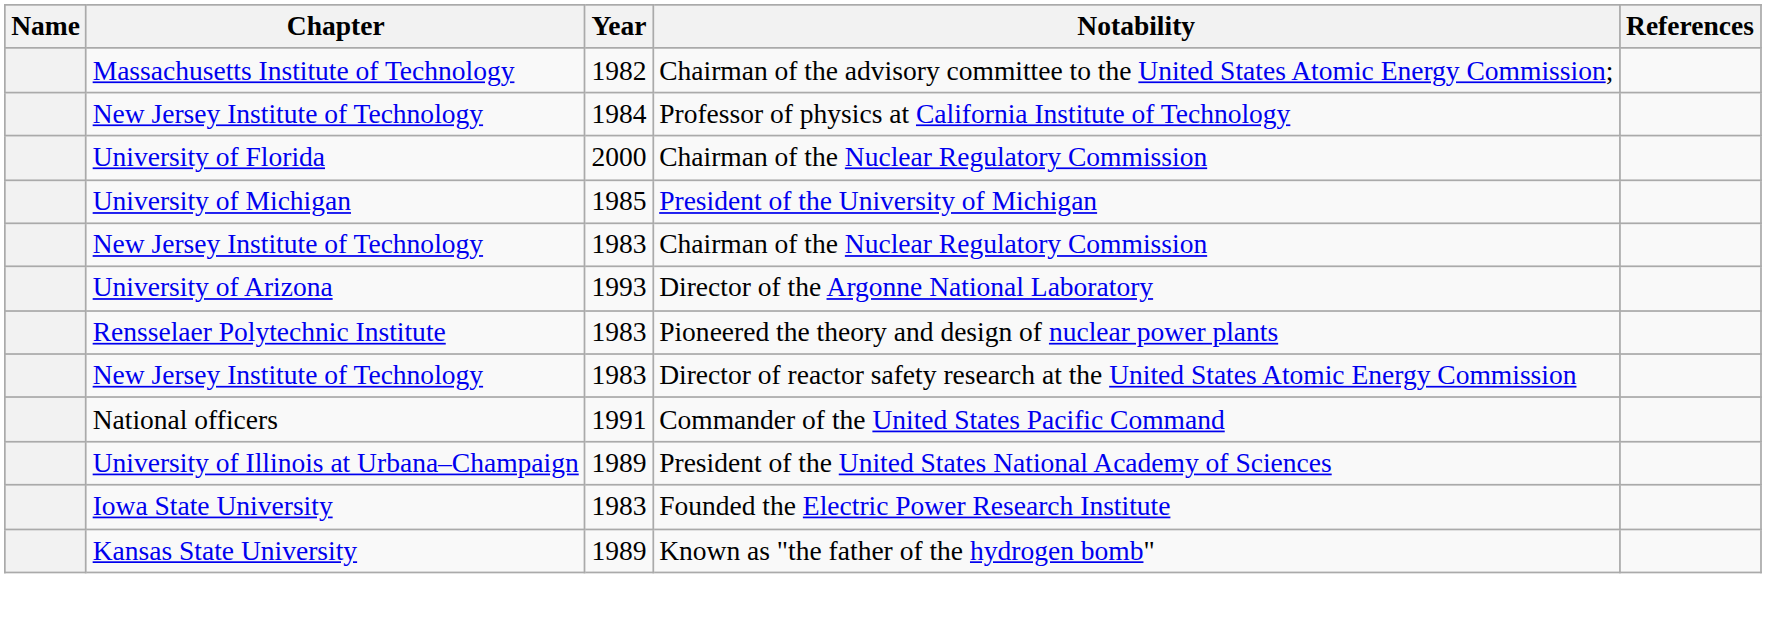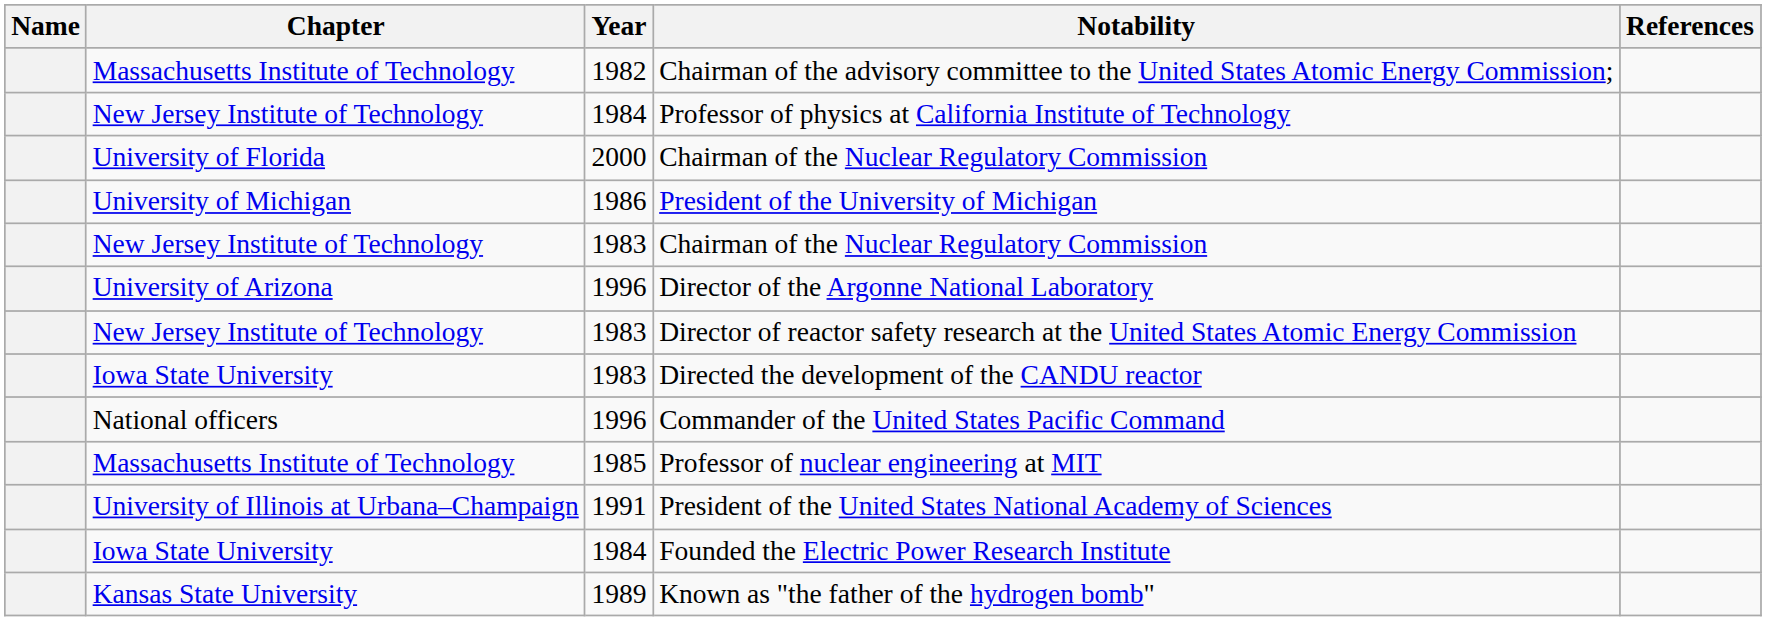 <table class="wikitable plainrowheaders sortable">
 <tr>
 <th scope=col>Name</th>
 <th scope=col>Chapter</th>
 <th scope=col>Year</th>
 <th scope=col class=unsortable>Notability</th>
 <th scope=col class=unsortable>References</th>
 </tr>
 <tr>
 <th scope=row></th>
 <td><a href='#'>Massachusetts Institute of Technology</a></td>
 <td>1982</td>
 <td align=left>Chairman of the advisory committee to the <a href='#'>United States Atomic Energy Commission</a>;</td>
 <td></td>
 </tr>
 <tr>
 <th scope=row></th>
 <td><a href='#'>New Jersey Institute of Technology</a></td>
 <td>1984</td>
 <td align=left>Professor of physics at <a href='#'>California Institute of Technology</a></td>
 <td></td>
 </tr>
 <tr>
 <th scope=row></th>
 <td><a href='#'>University of Florida</a></td>
 <td>2000</td>
 <td align=left>Chairman of the <a href='#'>Nuclear Regulatory Commission</a></td>
 <td></td>
 </tr>
 <tr>
 <th scope=row></th>
 <td><a href='#'>University of Michigan</a></td>
-<td>1985</td>
+<td>1986</td>
 <td align=left><a href='#'>President of the University of Michigan</a></td>
 <td></td>
 </tr>
 <tr>
 <th scope=row></th>
 <td><a href='#'>New Jersey Institute of Technology</a></td>
 <td>1983</td>
 <td align=left>Chairman of the <a href='#'>Nuclear Regulatory Commission</a></td>
 <td></td>
 </tr>
 <tr>
 <th scope=row></th>
 <td><a href='#'>University of Arizona</a></td>
-<td>1993</td>
+<td>1996</td>
 <td align=left>Director of the <a href='#'>Argonne National Laboratory</a></td>
-<td></td>
-</tr>
-<tr>
-<th scope=row></th>
-<td><a href='#'>Rensselaer Polytechnic Institute</a></td>
-<td>1983</td>
-<td align=left>Pioneered the theory and design of <a href='#'>nuclear power plants</a></td>
 <td></td>
 </tr>
 <tr>
 <th scope=row></th>
 <td><a href='#'>New Jersey Institute of Technology</a></td>
 <td>1983</td>
 <td align=left>Director of reactor safety research at the <a href='#'>United States Atomic Energy Commission</a></td>
 <td></td>
 </tr>
 <tr>
 <th scope=row></th>
+<td><a href='#'>Iowa State University</a></td>
+<td>1983</td>
+<td align=left>Directed the development of the <a href='#'>CANDU reactor</a></td>
+<td></td>
+</tr>
+<tr>
+<th scope=row></th>
 <td>National officers</td>
-<td>1991</td>
+<td>1996</td>
 <td align=left>Commander of the <a href='#'>United States Pacific Command</a></td>
 <td></td>
 </tr>
 <tr>
 <th scope=row></th>
+<td><a href='#'>Massachusetts Institute of Technology</a></td>
+<td>1985</td>
+<td align=left>Professor of <a href='#'>nuclear engineering</a> at <a href='#'>MIT</a></td>
+<td></td>
+</tr>
+<tr>
+<th scope=row></th>
 <td><a href='#'>University of Illinois at Urbana–Champaign</a></td>
-<td>1989</td>
+<td>1991</td>
 <td align=left>President of the <a href='#'>United States National Academy of Sciences</a></td>
 <td></td>
 </tr>
 <tr>
 <th scope=row></th>
 <td><a href='#'>Iowa State University</a></td>
-<td>1983</td>
+<td>1984</td>
 <td align=left>Founded the <a href='#'>Electric Power Research Institute</a></td>
 <td></td>
 </tr>
 <tr>
 <th scope=row></th>
 <td><a href='#'>Kansas State University</a></td>
 <td>1989</td>
 <td align=left>Known as "the father of the <a href='#'>hydrogen bomb</a>"</td>
 <td></td>
 </tr>
 </table>
